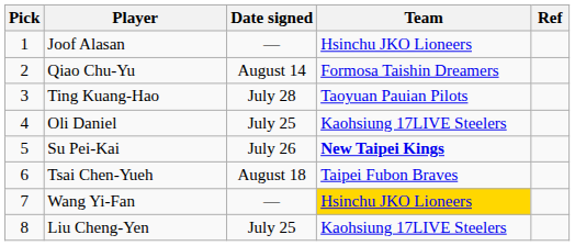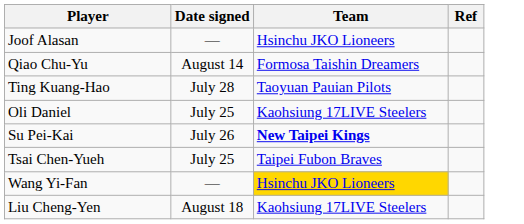 <table class="wikitable sortable" style="text-align:left">
 <tr>
-<th style="width:30px">Pick</th>
 <th style="width:170px">Player</th>
 <th style="width:80px">Date signed</th>
 <th style="width:200px">Team</th>
 <th class="unsortable" style="width:30px">Ref</th>
 </tr>
 <tr>
-<td align=center>1</td>
 <td>Joof Alasan</td>
 <td align=center>—</td>
 <td><a href='#'>Hsinchu JKO Lioneers</a></td>
 <td align=center></td>
 </tr>
 <tr>
-<td align=center>2</td>
 <td>Qiao Chu-Yu</td>
 <td align=center>August 14</td>
 <td><a href='#'>Formosa Taishin Dreamers</a></td>
 <td align=center></td>
 </tr>
 <tr>
-<td align=center>3</td>
 <td>Ting Kuang-Hao</td>
 <td align=center>July 28</td>
 <td><a href='#'>Taoyuan Pauian Pilots</a></td>
 <td align=center></td>
 </tr>
 <tr>
-<td align=center>4</td>
 <td>Oli Daniel</td>
 <td align=center>July 25</td>
 <td><a href='#'>Kaohsiung 17LIVE Steelers</a></td>
 <td align=center></td>
 </tr>
 <tr>
-<td align=center>5</td>
 <td>Su Pei-Kai</td>
 <td align=center>July 26</td>
 <td><strong><a href='#'>New Taipei Kings</a></strong></td>
 <td align=center></td>
 </tr>
 <tr>
-<td align=center>6</td>
 <td>Tsai Chen-Yueh</td>
-<td align=center>August 18</td>
+<td align=center>July 25</td>
 <td><a href='#'>Taipei Fubon Braves</a></td>
 <td align=center></td>
 </tr>
 <tr>
-<td align=center>7</td>
 <td>Wang Yi-Fan</td>
 <td align=center>—</td>
 <td style="background: gold;"><a href='#'>Hsinchu JKO Lioneers</a></td>
 <td align=center></td>
 </tr>
 <tr>
-<td align=center>8</td>
 <td>Liu Cheng-Yen</td>
-<td align=center>July 25</td>
+<td align=center>August 18</td>
 <td><a href='#'>Kaohsiung 17LIVE Steelers</a></td>
 <td align=center></td>
 </tr>
 </table>
